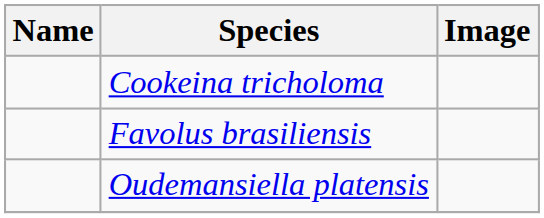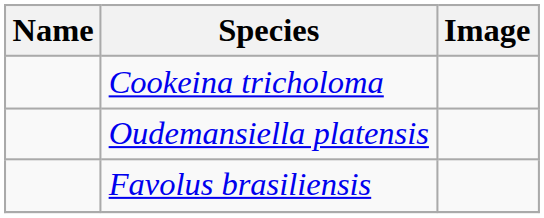 <table class="wikitable sortable mw-collapsible mw-collapsed">
 <tr>
 <th>Name</th>
 <th>Species</th>
 <th>Image</th>
 </tr>
 <tr>
 <td></td>
 <td><em><a href='#'>Cookeina tricholoma</a></em></td>
 <td></td>
 </tr>
 <tr>
 <td></td>
-<td><em><a href='#'>Favolus brasiliensis</a></em></td>
+<td><em><a href='#'>Oudemansiella platensis</a></em></td>
 <td></td>
 </tr>
 <tr>
 <td></td>
-<td><em><a href='#'>Oudemansiella platensis</a></em></td>
+<td><em><a href='#'>Favolus brasiliensis</a></em></td>
 <td></td>
 </tr>
 <tr>
 </tr>
 </table>
